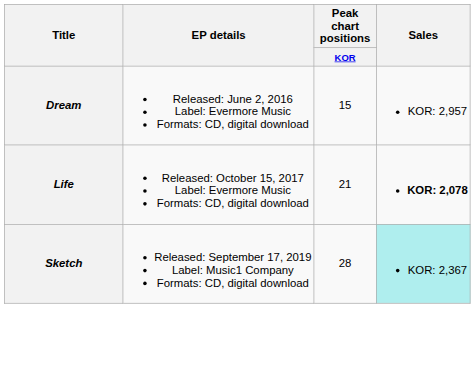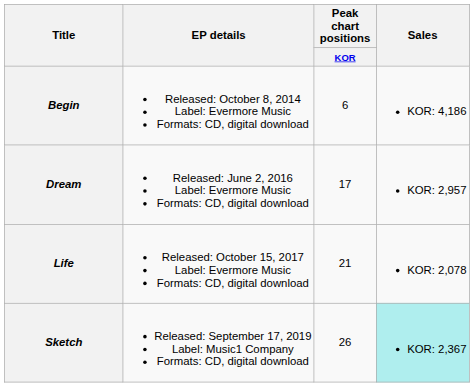 <table class="wikitable plainrowheaders" style="text-align:center;">
 <tr>
 <th scope="col" rowspan="2" style="width:10em;">Title</th>
 <th scope="col" rowspan="2">EP details</th>
 <th scope="col" colspan="1" style="width:5em;">Peak chart positions</th>
 <th scope="col" rowspan="2">Sales</th>
 </tr>
 <tr>
 <th><small><a href='#'>KOR</a></small><br></th>
 </tr>
 <tr>
+<th scope="row"><em>Begin</em></th>
+<td><br><ul><li>Released: October 8, 2014</li><li>Label: Evermore Music</li><li>Formats: CD, digital download</li></ul></td>
+<td>6</td>
+<td><br><ul><li>KOR: 4,186</li></ul></td>
+</tr>
+<tr>
 <th scope="row"><em>Dream</em></th>
 <td><br><ul><li>Released: June 2, 2016</li><li>Label: Evermore Music</li><li>Formats: CD, digital download</li></ul></td>
-<td>15</td>
+<td>17</td>
 <td><br><ul><li>KOR: 2,957</li></ul></td>
 </tr>
 <tr>
 <th scope="row"><em>Life</em></th>
 <td><br><ul><li>Released: October 15, 2017</li><li>Label: Evermore Music</li><li>Formats: CD, digital download</li></ul></td>
 <td>21</td>
-<td><strong><br><ul><li>KOR: 2,078</li></ul></strong></td>
+<td><br><ul><li>KOR: 2,078</li></ul></td>
 </tr>
 <tr>
 <th scope="row"><em>Sketch</em></th>
 <td><br><ul><li>Released: September 17, 2019</li><li>Label: Music1 Company</li><li>Formats: CD, digital download</li></ul></td>
-<td>28</td>
+<td>26</td>
 <td style="background: paleturquoise;"><br><ul><li>KOR: 2,367</li></ul></td>
 </tr>
 </table>
